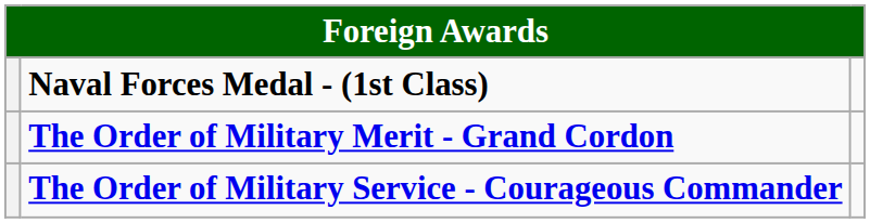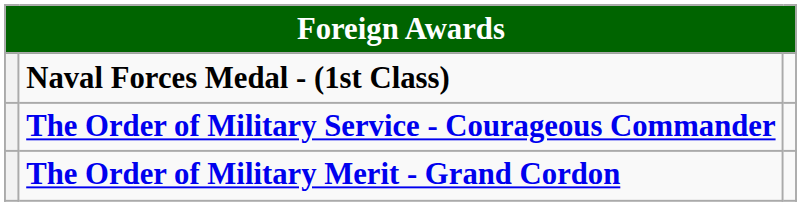 <table class="wikitable">
 <tr>
 <th colspan="3" style="background:#006400; color:#FFFFFF; text-align:center"><strong>Foreign Awards</strong></th>
 </tr>
 <tr>
 <th></th>
 <td><strong>Naval Forces Medal - (1st Class)</strong></td>
 <td></td>
 </tr>
 <tr>
 <th><strong></strong></th>
-<td><strong><a href='#'>The Order of Military Merit - Grand Cordon</a></strong></td>
+<td><strong><a href='#'>The Order of Military Service - Courageous Commander</a></strong></td>
 <td></td>
 </tr>
 <tr>
 <th><strong></strong></th>
-<td><strong><a href='#'>The Order of Military Service - Courageous Commander</a></strong></td>
+<td><strong><a href='#'>The Order of Military Merit - Grand Cordon</a></strong></td>
 <td></td>
 </tr>
 </table>
